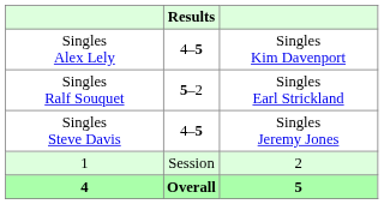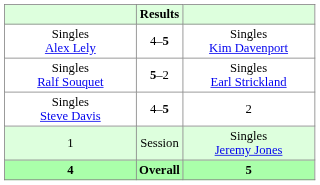 <table border="1" cellpadding="3" style="border-collapse: collapse;">
 <tr bgcolor="#ddffdd">
 <th width="160"></th>
 <th>Results</th>
 <th width="160"></th>
 </tr>
 <tr>
 <td align="center">Singles<br><a href='#'>Alex Lely</a></td>
 <td align="center">4–<strong>5</strong></td>
 <td align="center">Singles<br><a href='#'>Kim Davenport</a></td>
 </tr>
 <tr>
 <td align="center">Singles<br><a href='#'>Ralf Souquet</a></td>
 <td align="center"><strong>5</strong>–2</td>
 <td align="center">Singles<br><a href='#'>Earl Strickland</a></td>
 </tr>
 <tr>
 <td align="center">Singles<br><a href='#'>Steve Davis</a></td>
 <td align="center">4–<strong>5</strong></td>
-<td align="center">Singles<br><a href='#'>Jeremy Jones</a></td>
+<td align="center">2</td>
 </tr>
 <tr bgcolor="#ddffdd">
 <td align="center">1</td>
 <td align="center">Session</td>
-<td align="center">2</td>
+<td align="center">Singles<br><a href='#'>Jeremy Jones</a></td>
 </tr>
 <tr bgcolor="#aaffaa">
 <th align="center">4</th>
 <th align="center">Overall</th>
 <th align="center">5</th>
 </tr>
 </table>
